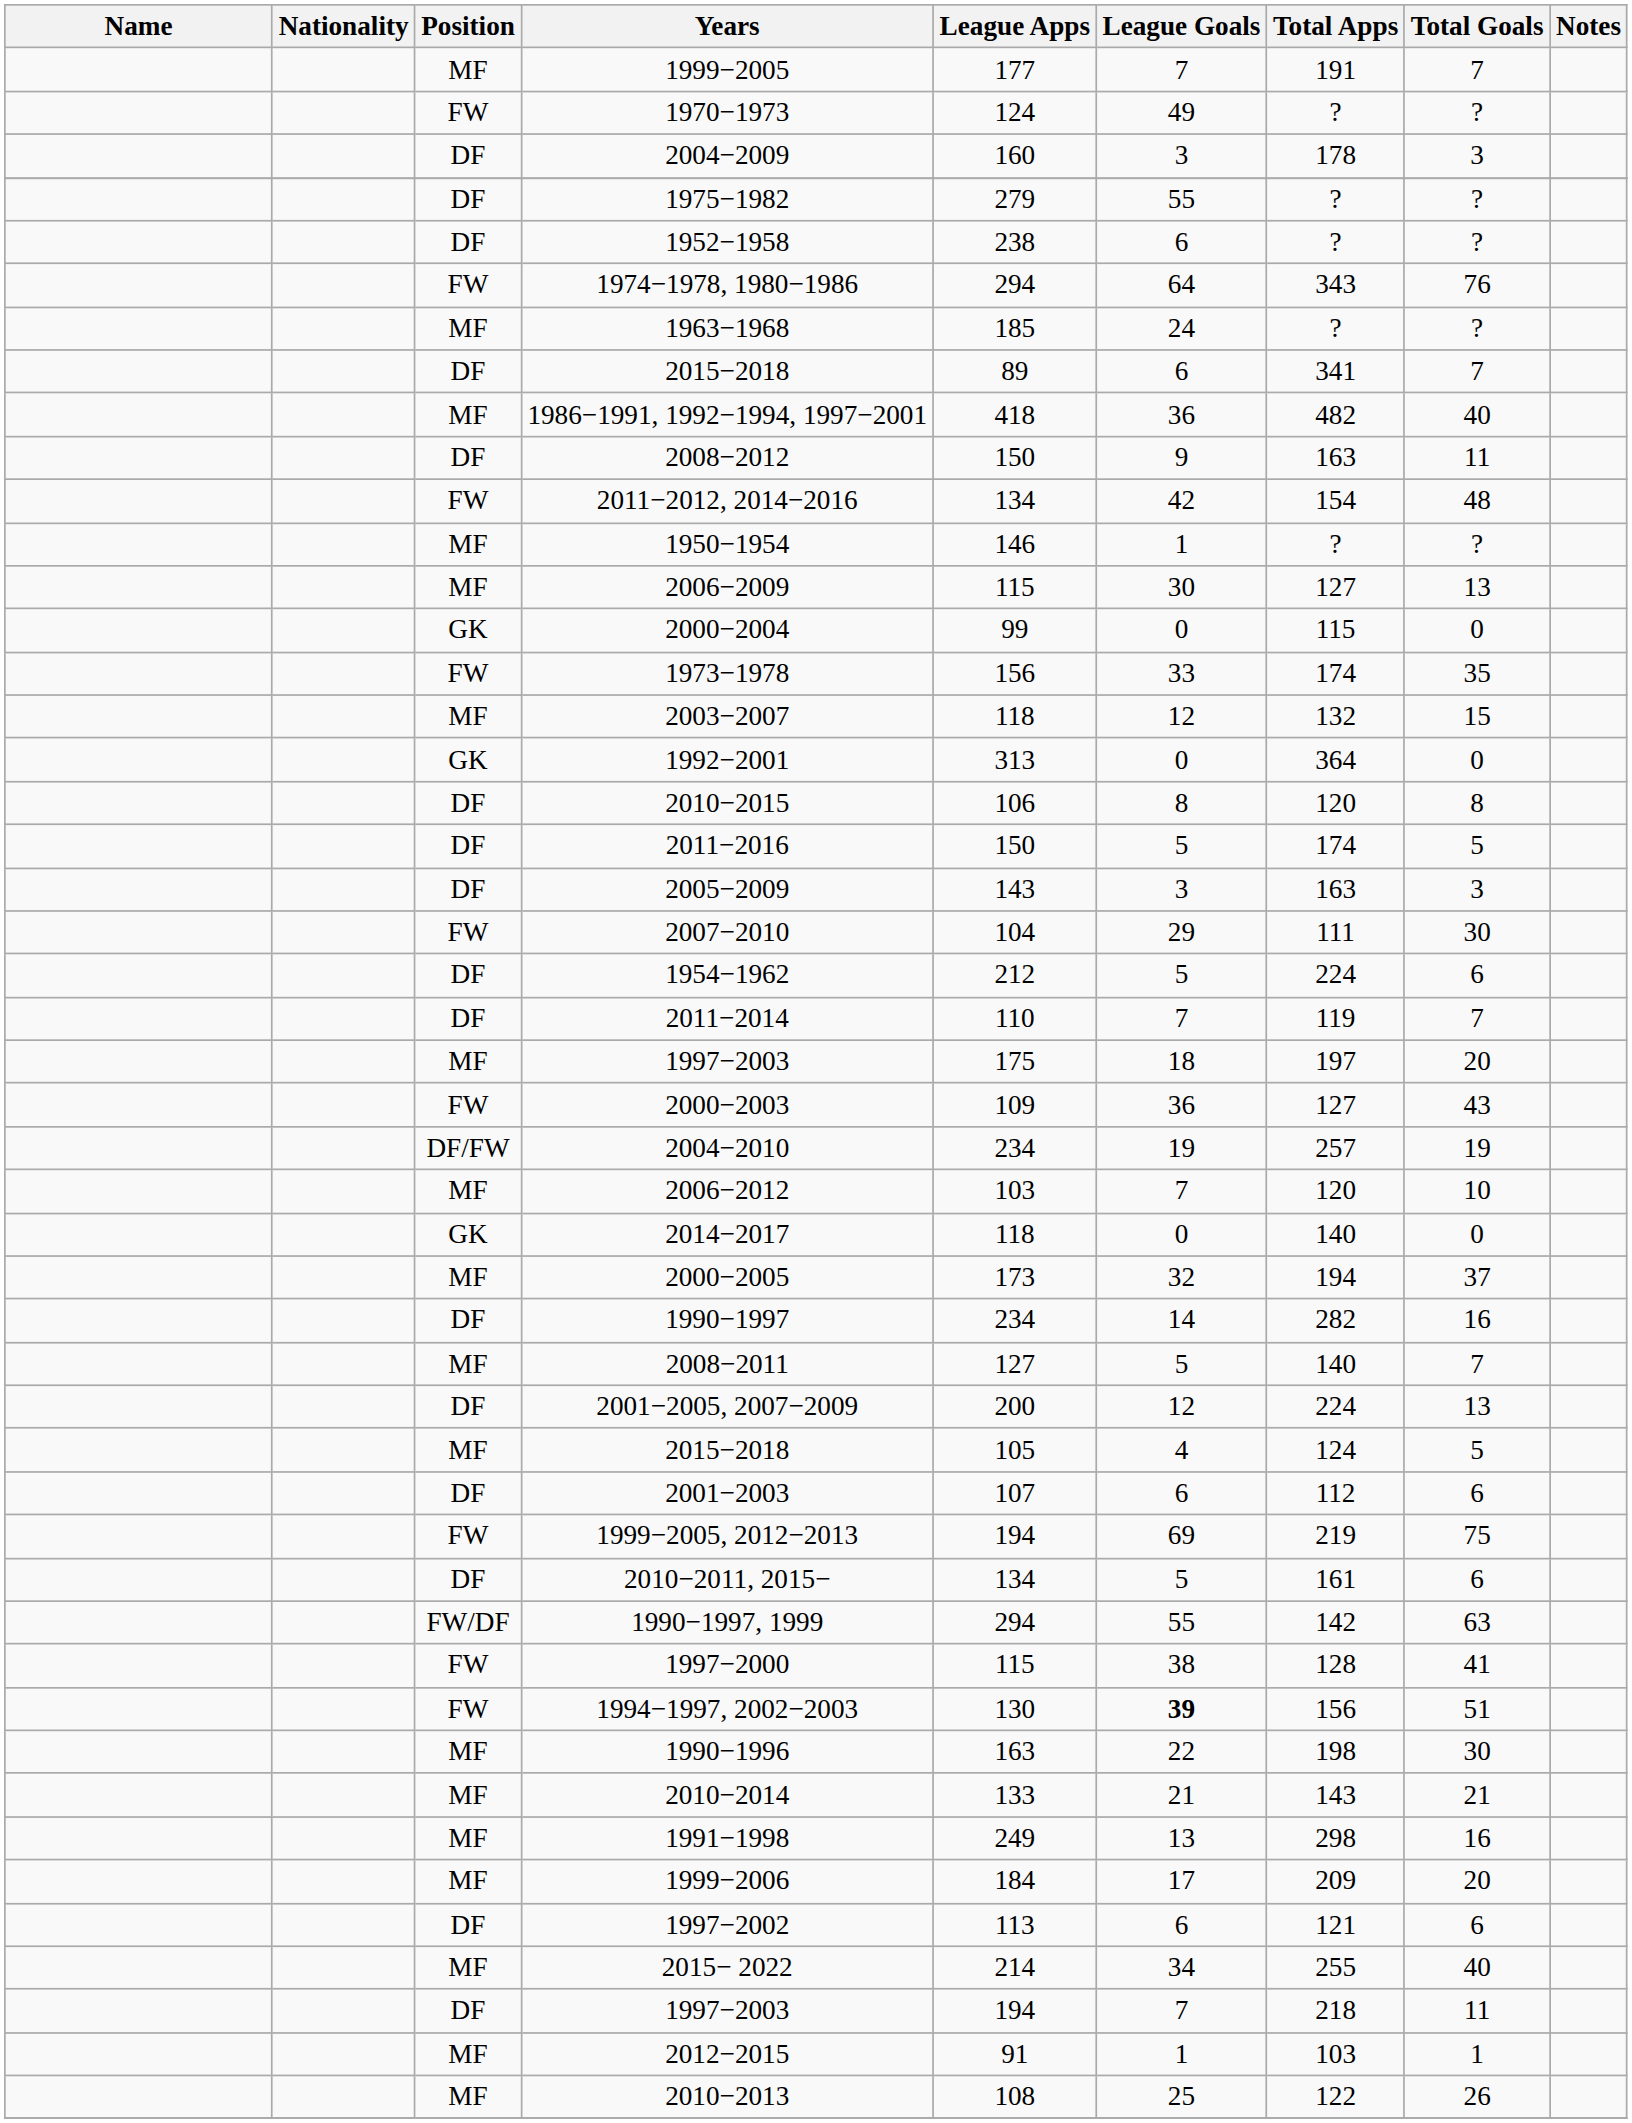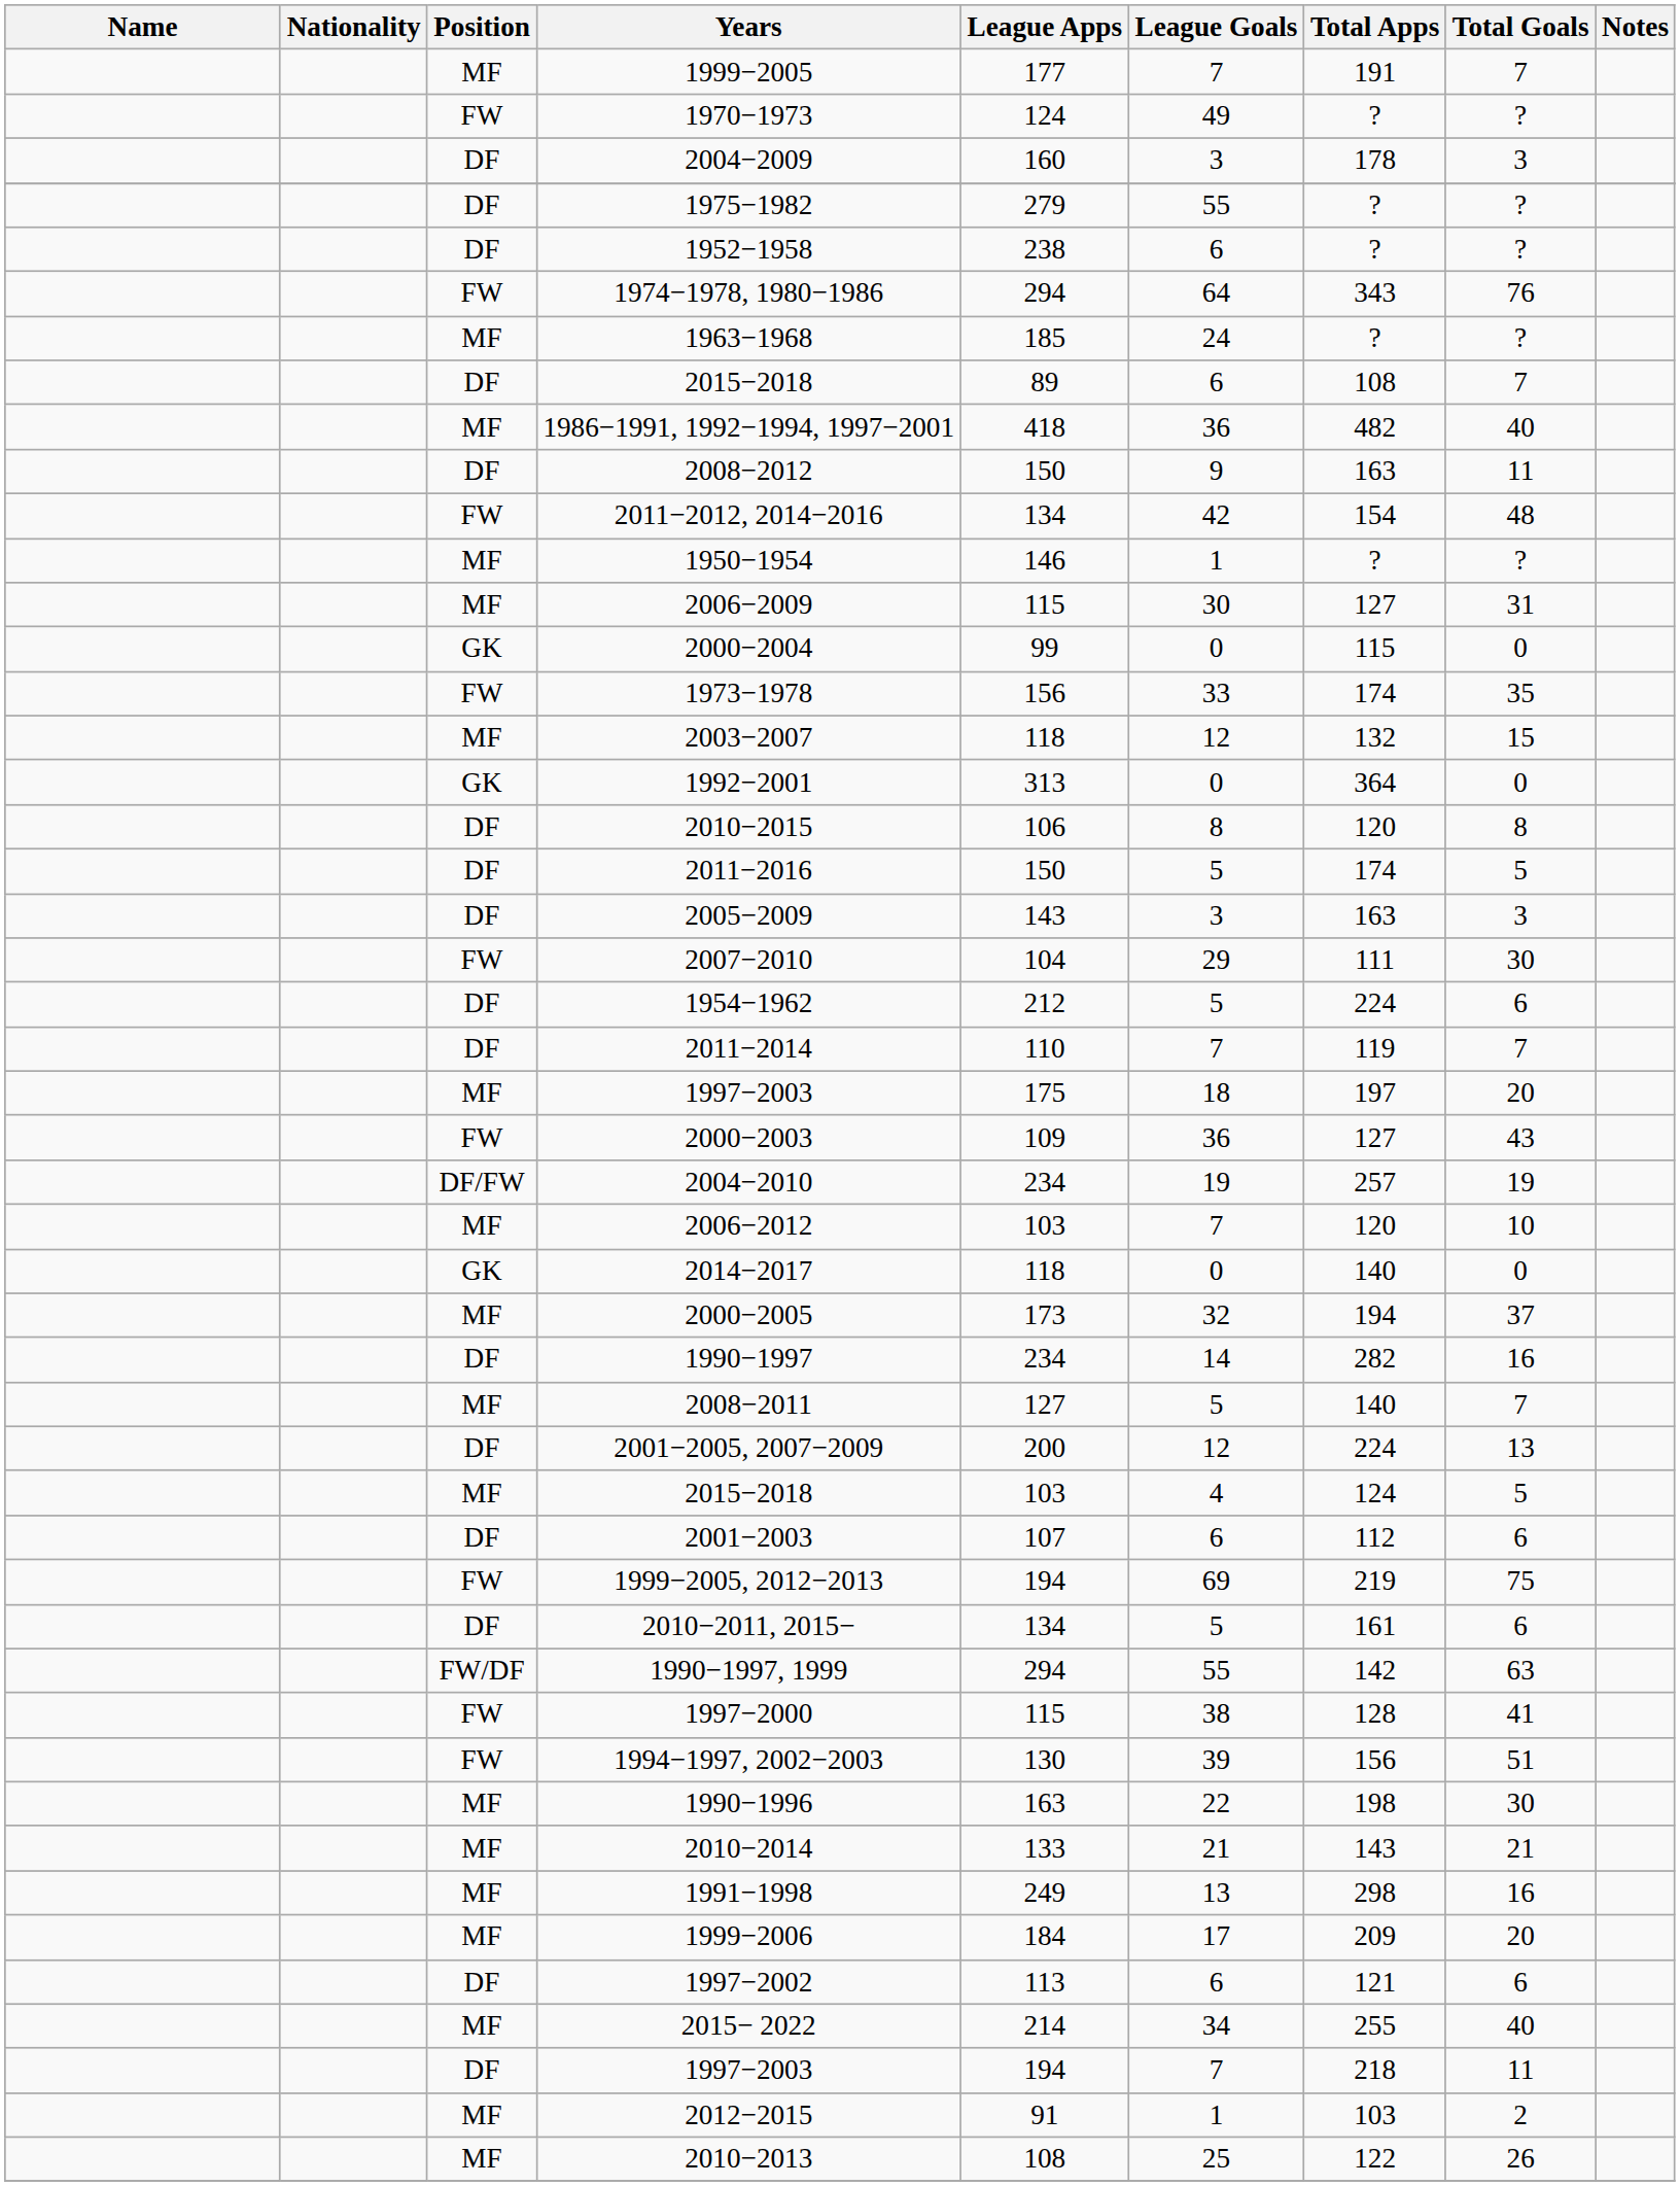 <table class="wikitable sortable" style="text-align: center;">
 <tr>
 <th style="width:150px;">Name</th>
 <th>Nationality</th>
 <th>Position</th>
 <th>Years</th>
 <th>League Apps</th>
 <th>League Goals</th>
 <th>Total Apps</th>
 <th>Total Goals</th>
 <th>Notes</th>
 </tr>
 <tr>
 <td align="left"></td>
 <td></td>
 <td>MF</td>
 <td>1999−2005</td>
 <td>177</td>
 <td>7</td>
 <td>191</td>
 <td>7</td>
 <td></td>
 </tr>
 <tr>
 <td align="left"></td>
 <td></td>
 <td>FW</td>
 <td>1970−1973</td>
 <td>124</td>
 <td>49</td>
 <td>?</td>
 <td>?</td>
 <td></td>
 </tr>
 <tr>
 <td align="left"></td>
 <td></td>
 <td>DF</td>
 <td>2004−2009</td>
 <td>160</td>
 <td>3</td>
 <td>178</td>
 <td>3</td>
 <td></td>
 </tr>
 <tr>
 </tr>
 <tr>
 <td align="left"></td>
 <td></td>
 <td>DF</td>
 <td>1975−1982</td>
 <td>279</td>
 <td>55</td>
 <td>?</td>
 <td>?</td>
 <td></td>
 </tr>
 <tr>
 <td align="left"></td>
 <td></td>
 <td>DF</td>
 <td>1952−1958</td>
 <td>238</td>
 <td>6</td>
 <td>?</td>
 <td>?</td>
 <td></td>
 </tr>
 <tr>
 <td align="left"></td>
 <td></td>
 <td>FW</td>
 <td>1974−1978, 1980−1986</td>
 <td>294</td>
 <td>64</td>
 <td>343</td>
 <td>76</td>
 <td></td>
 </tr>
 <tr>
 <td align="left"></td>
 <td></td>
 <td>MF</td>
 <td>1963−1968</td>
 <td>185</td>
 <td>24</td>
 <td>?</td>
 <td>?</td>
 <td></td>
 </tr>
 <tr>
 <td align="left"></td>
 <td></td>
 <td>DF</td>
 <td>2015−2018</td>
 <td>89</td>
 <td>6</td>
-<td>341</td>
+<td>108</td>
 <td>7</td>
 <td></td>
 </tr>
 <tr>
 <td align="left"></td>
 <td></td>
 <td>MF</td>
 <td>1986−1991, 1992−1994, 1997−2001</td>
 <td>418</td>
 <td>36</td>
 <td>482</td>
 <td>40</td>
 <td></td>
 </tr>
 <tr>
 <td align="left"></td>
 <td></td>
 <td>DF</td>
 <td>2008−2012</td>
 <td>150</td>
 <td>9</td>
 <td>163</td>
 <td>11</td>
 <td></td>
 </tr>
 <tr>
 <td align="left"></td>
 <td></td>
 <td>FW</td>
 <td>2011−2012, 2014−2016</td>
 <td>134</td>
 <td>42</td>
 <td>154</td>
 <td>48</td>
 <td></td>
 </tr>
 <tr>
 <td align="left"></td>
 <td></td>
 <td>MF</td>
 <td>1950−1954</td>
 <td>146</td>
 <td>1</td>
 <td>?</td>
 <td>?</td>
 <td></td>
 </tr>
 <tr>
 <td align="left"></td>
 <td></td>
 <td>MF</td>
 <td>2006−2009</td>
 <td>115</td>
 <td>30</td>
 <td>127</td>
-<td>13</td>
+<td>31</td>
 <td></td>
 </tr>
 <tr>
 <td align="left"></td>
 <td></td>
 <td>GK</td>
 <td>2000−2004</td>
 <td>99</td>
 <td>0</td>
 <td>115</td>
 <td>0</td>
 <td></td>
 </tr>
 <tr>
 <td align="left"></td>
 <td></td>
 <td>FW</td>
 <td>1973−1978</td>
 <td>156</td>
 <td>33</td>
 <td>174</td>
 <td>35</td>
 <td></td>
 </tr>
 <tr>
 <td align="left"></td>
 <td></td>
 <td>MF</td>
 <td>2003−2007</td>
 <td>118</td>
 <td>12</td>
 <td>132</td>
 <td>15</td>
 <td></td>
 </tr>
 <tr>
 <td align="left"></td>
 <td></td>
 <td>GK</td>
 <td>1992−2001</td>
 <td>313</td>
 <td>0</td>
 <td>364</td>
 <td>0</td>
 <td></td>
 </tr>
 <tr>
 <td align="left"></td>
 <td></td>
 <td>DF</td>
 <td>2010−2015</td>
 <td>106</td>
 <td>8</td>
 <td>120</td>
 <td>8</td>
 <td></td>
 </tr>
 <tr>
 <td align="left"></td>
 <td></td>
 <td>DF</td>
 <td>2011−2016</td>
 <td>150</td>
 <td>5</td>
 <td>174</td>
 <td>5</td>
 <td></td>
 </tr>
 <tr>
 <td align="left"></td>
 <td></td>
 <td>DF</td>
 <td>2005−2009</td>
 <td>143</td>
 <td>3</td>
 <td>163</td>
 <td>3</td>
 <td></td>
 </tr>
 <tr>
 <td align="left"></td>
 <td></td>
 <td>FW</td>
 <td>2007−2010</td>
 <td>104</td>
 <td>29</td>
 <td>111</td>
 <td>30</td>
 <td></td>
 </tr>
 <tr>
 <td align="left"></td>
 <td></td>
 <td>DF</td>
 <td>1954−1962</td>
 <td>212</td>
 <td>5</td>
 <td>224</td>
 <td>6</td>
 <td></td>
 </tr>
 <tr>
 <td align="left"></td>
 <td></td>
 <td>DF</td>
 <td>2011−2014</td>
 <td>110</td>
 <td>7</td>
 <td>119</td>
 <td>7</td>
 <td></td>
 </tr>
 <tr>
 <td align="left"></td>
 <td></td>
 <td>MF</td>
 <td>1997−2003</td>
 <td>175</td>
 <td>18</td>
 <td>197</td>
 <td>20</td>
 <td></td>
 </tr>
 <tr>
 <td align="left"></td>
 <td></td>
 <td>FW</td>
 <td>2000−2003</td>
 <td>109</td>
 <td>36</td>
 <td>127</td>
 <td>43</td>
 <td></td>
 </tr>
 <tr>
 <td align="left"></td>
 <td></td>
 <td>DF/FW</td>
 <td>2004−2010</td>
 <td>234</td>
 <td>19</td>
 <td>257</td>
 <td>19</td>
 <td></td>
 </tr>
 <tr>
 <td align="left"></td>
 <td></td>
 <td>MF</td>
 <td>2006−2012</td>
 <td>103</td>
 <td>7</td>
 <td>120</td>
 <td>10</td>
 <td></td>
 </tr>
 <tr>
 <td align="left"></td>
 <td></td>
 <td>GK</td>
 <td>2014−2017</td>
 <td>118</td>
 <td>0</td>
 <td>140</td>
 <td>0</td>
 <td></td>
 </tr>
 <tr>
 <td align="left"></td>
 <td></td>
 <td>MF</td>
 <td>2000−2005</td>
 <td>173</td>
 <td>32</td>
 <td>194</td>
 <td>37</td>
 <td></td>
 </tr>
 <tr>
 <td align="left"></td>
 <td></td>
 <td>DF</td>
 <td>1990−1997</td>
 <td>234</td>
 <td>14</td>
 <td>282</td>
 <td>16</td>
 <td></td>
 </tr>
 <tr>
 <td align="left"></td>
 <td></td>
 <td>MF</td>
 <td>2008−2011</td>
 <td>127</td>
 <td>5</td>
 <td>140</td>
 <td>7</td>
 <td></td>
 </tr>
 <tr>
 <td align="left"></td>
 <td></td>
 <td>DF</td>
 <td>2001−2005, 2007−2009</td>
 <td>200</td>
 <td>12</td>
 <td>224</td>
 <td>13</td>
 <td></td>
 </tr>
 <tr>
 <td align="left"></td>
 <td></td>
 <td>MF</td>
 <td>2015−2018</td>
-<td>105</td>
+<td>103</td>
 <td>4</td>
 <td>124</td>
 <td>5</td>
 <td></td>
 </tr>
 <tr>
 <td align="left"></td>
 <td></td>
 <td>DF</td>
 <td>2001−2003</td>
 <td>107</td>
 <td>6</td>
 <td>112</td>
 <td>6</td>
 <td></td>
 </tr>
 <tr>
 <td align="left"></td>
 <td></td>
 <td>FW</td>
 <td>1999−2005, 2012−2013</td>
 <td>194</td>
 <td>69</td>
 <td>219</td>
 <td>75</td>
 <td></td>
 </tr>
 <tr>
 <td align="left"></td>
 <td></td>
 <td>DF</td>
 <td>2010−2011, 2015−</td>
 <td>134</td>
 <td>5</td>
 <td>161</td>
 <td>6</td>
 <td></td>
 </tr>
 <tr>
 <td align="left"></td>
 <td></td>
 <td>FW/DF</td>
 <td>1990−1997, 1999</td>
 <td>294</td>
 <td>55</td>
 <td>142</td>
 <td>63</td>
 <td></td>
 </tr>
 <tr>
 <td align="left"></td>
 <td></td>
 <td>FW</td>
 <td>1997−2000</td>
 <td>115</td>
 <td>38</td>
 <td>128</td>
 <td>41</td>
 <td></td>
 </tr>
 <tr>
 <td align="left"></td>
 <td></td>
 <td>FW</td>
 <td>1994−1997, 2002−2003</td>
 <td>130</td>
-<td><strong>39</strong></td>
+<td>39</td>
 <td>156</td>
 <td>51</td>
 <td></td>
 </tr>
 <tr>
 <td align="left"></td>
 <td></td>
 <td>MF</td>
 <td>1990−1996</td>
 <td>163</td>
 <td>22</td>
 <td>198</td>
 <td>30</td>
 <td></td>
 </tr>
 <tr>
 <td align="left"></td>
 <td></td>
 <td>MF</td>
 <td>2010−2014</td>
 <td>133</td>
 <td>21</td>
 <td>143</td>
 <td>21</td>
 <td></td>
 </tr>
 <tr>
 <td align="left"></td>
 <td></td>
 <td>MF</td>
 <td>1991−1998</td>
 <td>249</td>
 <td>13</td>
 <td>298</td>
 <td>16</td>
 <td></td>
 </tr>
 <tr>
 <td align="left"></td>
 <td></td>
 <td>MF</td>
 <td>1999−2006</td>
 <td>184</td>
 <td>17</td>
 <td>209</td>
 <td>20</td>
 <td></td>
 </tr>
 <tr>
 <td align="left"></td>
 <td></td>
 <td>DF</td>
 <td>1997−2002</td>
 <td>113</td>
 <td>6</td>
 <td>121</td>
 <td>6</td>
 <td></td>
 </tr>
 <tr>
 <td align="left"></td>
 <td></td>
 <td>MF</td>
 <td>2015− 2022</td>
 <td>214</td>
 <td>34</td>
 <td>255</td>
 <td>40</td>
 <td></td>
 </tr>
 <tr>
 <td align="left"></td>
 <td></td>
 <td>DF</td>
 <td>1997−2003</td>
 <td>194</td>
 <td>7</td>
 <td>218</td>
 <td>11</td>
 <td></td>
 </tr>
 <tr>
 <td align="left"></td>
 <td></td>
 <td>MF</td>
 <td>2012−2015</td>
 <td>91</td>
 <td>1</td>
 <td>103</td>
-<td>1</td>
+<td>2</td>
 <td></td>
 </tr>
 <tr>
 <td align="left"></td>
 <td></td>
 <td>MF</td>
 <td>2010−2013</td>
 <td>108</td>
 <td>25</td>
 <td>122</td>
 <td>26</td>
 <td></td>
 </tr>
 <tr>
 </tr>
 </table>
